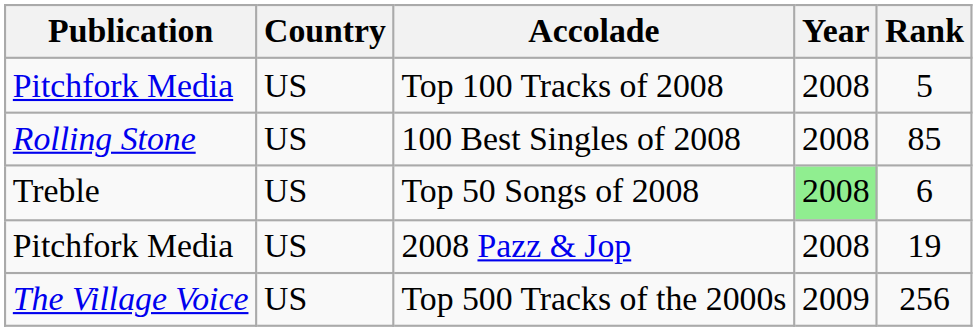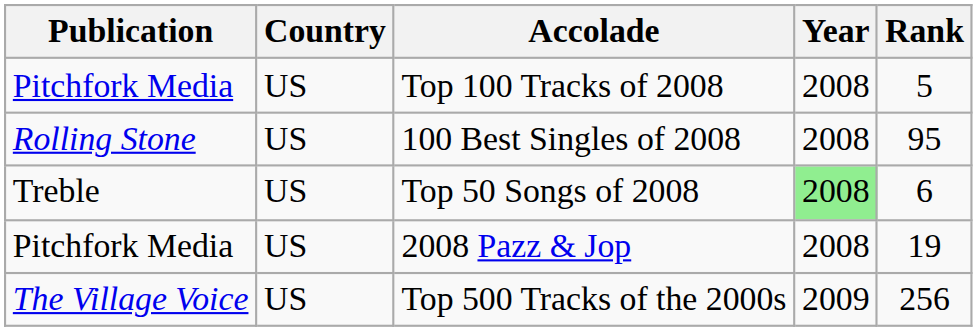 <table class="wikitable">
 <tr>
 <th>Publication</th>
 <th>Country</th>
 <th>Accolade</th>
 <th>Year</th>
 <th>Rank</th>
 </tr>
 <tr>
 <td><a href='#'>Pitchfork Media</a></td>
 <td>US</td>
 <td>Top 100 Tracks of 2008</td>
 <td>2008</td>
 <td align=center>5</td>
 </tr>
 <tr>
 <td><em><a href='#'>Rolling Stone</a></em></td>
 <td>US</td>
 <td>100 Best Singles of 2008</td>
 <td>2008</td>
-<td align=center>85</td>
+<td align=center>95</td>
 </tr>
 <tr>
 <td>Treble</td>
 <td>US</td>
 <td>Top 50 Songs of 2008</td>
 <td style="background: lightgreen;">2008</td>
 <td align=center>6</td>
 </tr>
 <tr>
 <td>Pitchfork Media</td>
 <td>US</td>
 <td>2008 <a href='#'>Pazz & Jop</a></td>
 <td>2008</td>
 <td align=center>19</td>
 </tr>
 <tr>
 <td><em><a href='#'>The Village Voice</a></em></td>
 <td>US</td>
 <td>Top 500 Tracks of the 2000s</td>
 <td>2009</td>
 <td align=center>256</td>
 </tr>
 </table>
